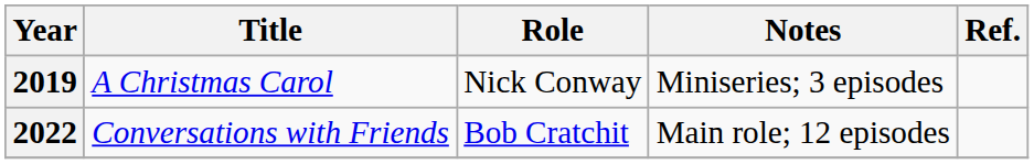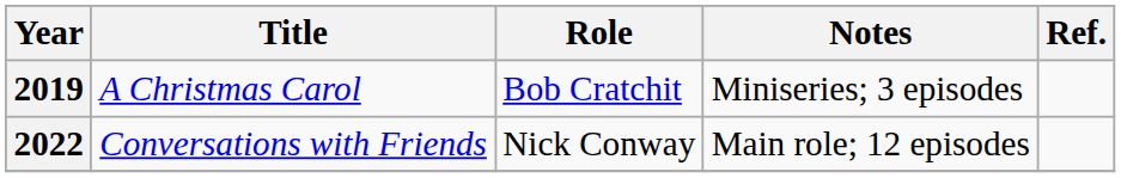 <table class="wikitable plainrowheaders sortable"  style=font-size:100%>
 <tr>
 <th scope="col">Year</th>
 <th scope="col">Title</th>
 <th scope="col">Role</th>
 <th scope="col" class="unsortable">Notes</th>
 <th>Ref.</th>
 </tr>
 <tr>
 <th scope=row>2019</th>
 <td><em><a href='#'>A Christmas Carol</a></em></td>
-<td>Nick Conway</td>
+<td><a href='#'>Bob Cratchit</a></td>
 <td>Miniseries; 3 episodes</td>
 <td></td>
 </tr>
 <tr>
 <th scope=row>2022</th>
 <td><em><a href='#'>Conversations with Friends</a></em></td>
-<td><a href='#'>Bob Cratchit</a></td>
+<td>Nick Conway</td>
 <td>Main role; 12 episodes</td>
 <td></td>
 </tr>
 <tr>
 </tr>
 </table>
